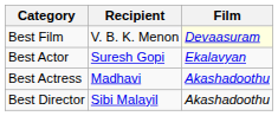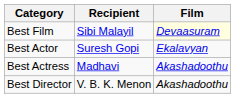 <table class="wikitable">
 <tr>
 <th>Category</th>
 <th>Recipient</th>
 <th>Film</th>
 </tr>
 <tr>
 <td>Best Film</td>
-<td>V. B. K. Menon</td>
+<td><a href='#'>Sibi Malayil</a></td>
 <td style="background: lightyellow;"><em><a href='#'>Devaasuram</a></em></td>
 </tr>
 <tr>
 <td>Best Actor</td>
 <td><a href='#'>Suresh Gopi</a></td>
 <td><em><a href='#'>Ekalavyan</a></em></td>
 </tr>
 <tr>
 <td>Best Actress</td>
 <td><a href='#'>Madhavi</a></td>
 <td><em><a href='#'>Akashadoothu</a></em></td>
 </tr>
 <tr>
 <td>Best Director</td>
-<td><a href='#'>Sibi Malayil</a></td>
+<td>V. B. K. Menon</td>
 <td><em>Akashadoothu</em></td>
 </tr>
 </table>
